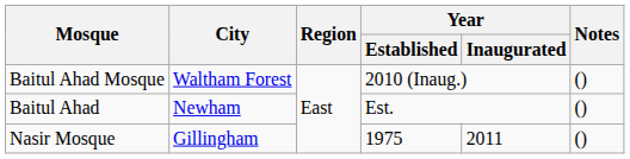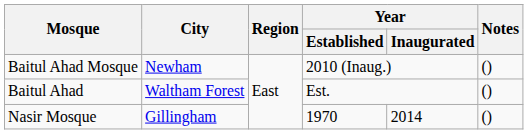 <table class="wikitable sortable">
 <tr>
 <th rowspan="2">Mosque</th>
 <th rowspan="2">City</th>
 <th rowspan="2">Region</th>
 <th colspan="2">Year</th>
 <th rowspan="2">Notes</th>
 </tr>
 <tr>
 <th>Established</th>
 <th>Inaugurated</th>
 </tr>
 <tr>
 <td>Baitul Ahad Mosque</td>
-<td><a href='#'>Waltham Forest</a></td>
+<td><a href='#'>Newham</a></td>
 <td rowspan="3">East</td>
 <td colspan="2">2010 (Inaug.)</td>
 <td>()</td>
 </tr>
 <tr>
 <td>Baitul Ahad</td>
-<td><a href='#'>Newham</a></td>
+<td><a href='#'>Waltham Forest</a></td>
 <td colspan="2">Est.</td>
 <td>()</td>
 </tr>
 <tr>
 <td>Nasir Mosque</td>
 <td><a href='#'>Gillingham</a></td>
-<td>1975</td>
-<td>2011</td>
+<td>1970</td>
+<td>2014</td>
 <td>()</td>
 </tr>
 </table>
